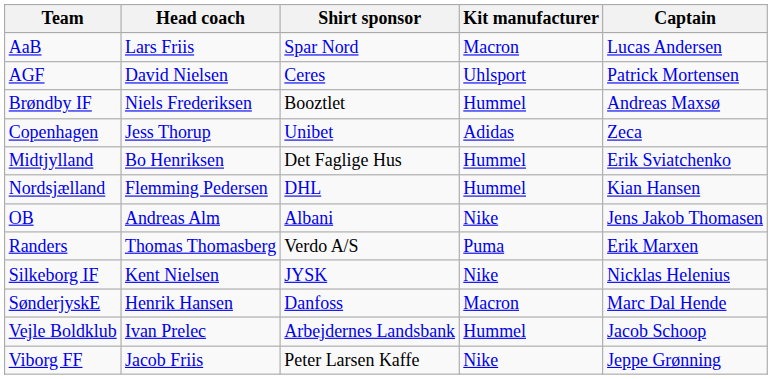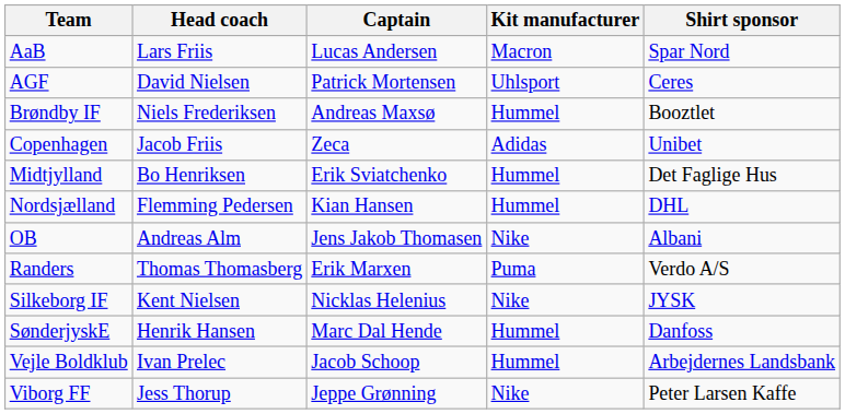 <table class="wikitable sortable" style="text-align: left;">
 <tr>
 <th>Team</th>
 <th>Head coach</th>
+<th>Captain</th>
+<th>Kit manufacturer</th>
 <th>Shirt sponsor</th>
-<th>Kit manufacturer</th>
-<th>Captain</th>
 </tr>
 <tr>
 <td><a href='#'>AaB</a></td>
 <td> <a href='#'>Lars Friis</a></td>
+<td> <a href='#'>Lucas Andersen</a></td>
+<td><a href='#'>Macron</a></td>
 <td><a href='#'>Spar Nord</a></td>
-<td><a href='#'>Macron</a></td>
-<td> <a href='#'>Lucas Andersen</a></td>
 </tr>
 <tr>
 <td><a href='#'>AGF</a></td>
 <td> <a href='#'>David Nielsen</a></td>
+<td> <a href='#'>Patrick Mortensen</a></td>
+<td><a href='#'>Uhlsport</a></td>
 <td><a href='#'>Ceres</a></td>
-<td><a href='#'>Uhlsport</a></td>
-<td> <a href='#'>Patrick Mortensen</a></td>
 </tr>
 <tr>
 <td><a href='#'>Brøndby IF</a></td>
 <td> <a href='#'>Niels Frederiksen</a></td>
+<td> <a href='#'>Andreas Maxsø</a></td>
+<td><a href='#'>Hummel</a></td>
 <td>Booztlet</td>
-<td><a href='#'>Hummel</a></td>
-<td> <a href='#'>Andreas Maxsø</a></td>
 </tr>
 <tr>
 <td><a href='#'>Copenhagen</a></td>
-<td> <a href='#'>Jess Thorup</a></td>
+<td> <a href='#'>Jacob Friis</a></td>
+<td> <a href='#'>Zeca</a></td>
+<td><a href='#'>Adidas</a></td>
 <td><a href='#'>Unibet</a></td>
-<td><a href='#'>Adidas</a></td>
-<td> <a href='#'>Zeca</a></td>
 </tr>
 <tr>
 <td><a href='#'>Midtjylland</a></td>
 <td> <a href='#'>Bo Henriksen</a></td>
+<td> <a href='#'>Erik Sviatchenko</a></td>
+<td><a href='#'>Hummel</a></td>
 <td>Det Faglige Hus</td>
-<td><a href='#'>Hummel</a></td>
-<td> <a href='#'>Erik Sviatchenko</a></td>
 </tr>
 <tr>
 <td><a href='#'>Nordsjælland</a></td>
 <td> <a href='#'>Flemming Pedersen</a></td>
+<td> <a href='#'>Kian Hansen</a></td>
+<td><a href='#'>Hummel</a></td>
 <td><a href='#'>DHL</a></td>
-<td><a href='#'>Hummel</a></td>
-<td> <a href='#'>Kian Hansen</a></td>
 </tr>
 <tr>
 <td><a href='#'>OB</a></td>
 <td> <a href='#'>Andreas Alm</a></td>
+<td> <a href='#'>Jens Jakob Thomasen</a></td>
+<td><a href='#'>Nike</a></td>
 <td><a href='#'>Albani</a></td>
-<td><a href='#'>Nike</a></td>
-<td> <a href='#'>Jens Jakob Thomasen</a></td>
 </tr>
 <tr>
 <td><a href='#'>Randers</a></td>
 <td> <a href='#'>Thomas Thomasberg</a></td>
+<td> <a href='#'>Erik Marxen</a></td>
+<td><a href='#'>Puma</a></td>
 <td>Verdo A/S</td>
-<td><a href='#'>Puma</a></td>
-<td> <a href='#'>Erik Marxen</a></td>
 </tr>
 <tr>
 <td><a href='#'>Silkeborg IF</a></td>
 <td> <a href='#'>Kent Nielsen</a></td>
+<td> <a href='#'>Nicklas Helenius</a></td>
+<td><a href='#'>Nike</a></td>
 <td><a href='#'>JYSK</a></td>
-<td><a href='#'>Nike</a></td>
-<td> <a href='#'>Nicklas Helenius</a></td>
 </tr>
 <tr>
 <td><a href='#'>SønderjyskE</a></td>
 <td> <a href='#'>Henrik Hansen</a></td>
+<td> <a href='#'>Marc Dal Hende</a></td>
+<td><a href='#'>Hummel</a></td>
 <td><a href='#'>Danfoss</a></td>
-<td><a href='#'>Macron</a></td>
-<td> <a href='#'>Marc Dal Hende</a></td>
 </tr>
 <tr>
 <td><a href='#'>Vejle Boldklub</a></td>
 <td> <a href='#'>Ivan Prelec</a></td>
+<td> <a href='#'>Jacob Schoop</a></td>
+<td><a href='#'>Hummel</a></td>
 <td><a href='#'>Arbejdernes Landsbank</a></td>
-<td><a href='#'>Hummel</a></td>
-<td> <a href='#'>Jacob Schoop</a></td>
 </tr>
 <tr>
 <td><a href='#'>Viborg FF</a></td>
-<td> <a href='#'>Jacob Friis</a></td>
+<td> <a href='#'>Jess Thorup</a></td>
+<td> <a href='#'>Jeppe Grønning</a></td>
+<td><a href='#'>Nike</a></td>
 <td>Peter Larsen Kaffe</td>
-<td><a href='#'>Nike</a></td>
-<td> <a href='#'>Jeppe Grønning</a></td>
 </tr>
 </table>
